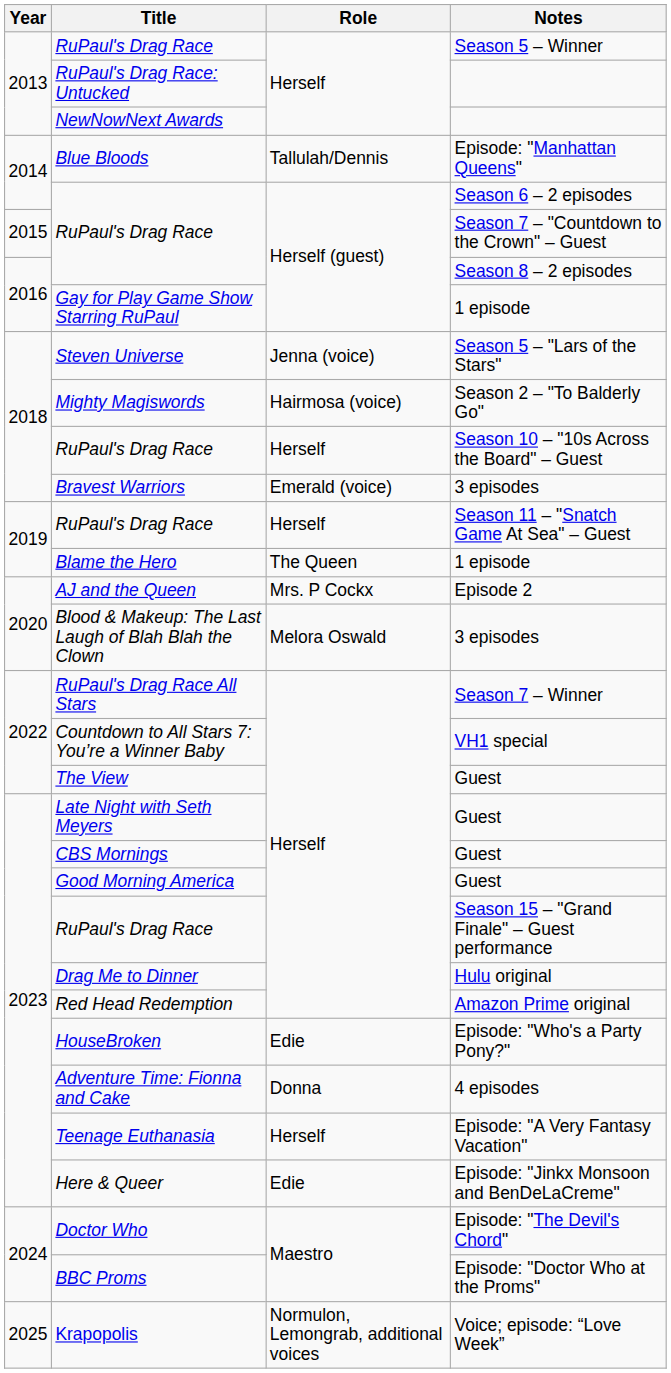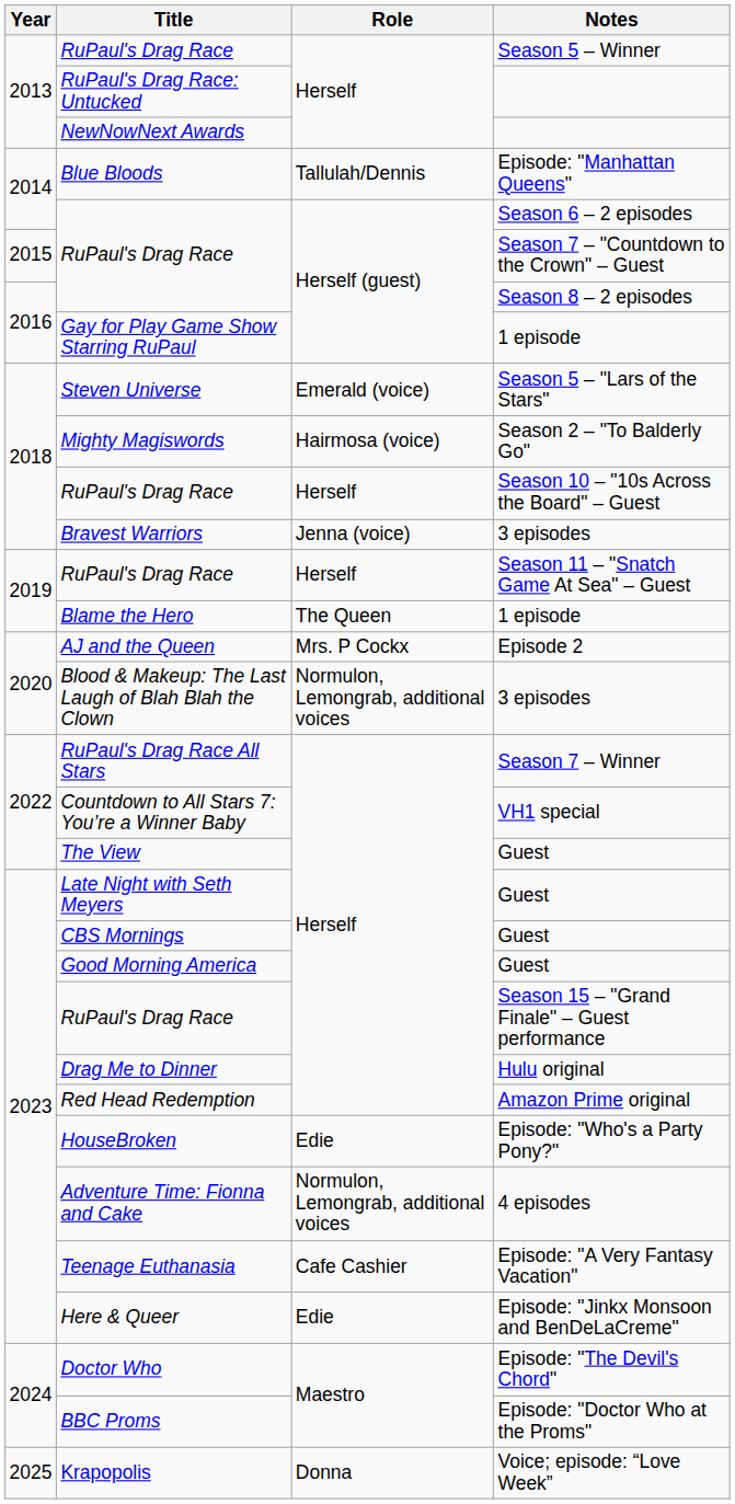 <table class="wikitable sortable">
 <tr>
 <th>Year</th>
 <th>Title</th>
 <th>Role</th>
 <th class="unsortable">Notes</th>
 </tr>
 <tr>
 <td scope="row" rowspan="3">2013</td>
 <td><em><a href='#'>RuPaul's Drag Race</a></em></td>
 <td scope="row" rowspan="3">Herself</td>
 <td><a href='#'>Season 5</a> – Winner</td>
 </tr>
 <tr>
 <td><em><a href='#'>RuPaul's Drag Race: Untucked</a></em></td>
 <td></td>
 </tr>
 <tr>
 <td><em><a href='#'>NewNowNext Awards</a></em></td>
 <td></td>
 </tr>
 <tr>
 <td scope="row" rowspan="2">2014</td>
 <td><em><a href='#'>Blue Bloods</a></em></td>
 <td>Tallulah/Dennis</td>
 <td>Episode: "<a href='#'>Manhattan Queens</a>"</td>
 </tr>
 <tr>
 <td scope="row" rowspan="3"><em>RuPaul's Drag Race</em></td>
 <td scope="row" rowspan="4">Herself (guest)</td>
 <td><a href='#'>Season 6</a> – 2 episodes</td>
 </tr>
 <tr>
 <td>2015</td>
 <td><a href='#'>Season 7</a> – "Countdown to the Crown" – Guest</td>
 </tr>
 <tr>
 <td scope="row" rowspan="2">2016</td>
 <td><a href='#'>Season 8</a> – 2 episodes</td>
 </tr>
 <tr>
 <td><em><a href='#'>Gay for Play Game Show Starring RuPaul</a></em></td>
 <td>1 episode</td>
 </tr>
 <tr>
 <td scope="row" rowspan="4">2018</td>
 <td><em><a href='#'>Steven Universe</a></em></td>
-<td>Jenna (voice)</td>
+<td>Emerald (voice)</td>
 <td><a href='#'>Season 5</a> – "Lars of the Stars"</td>
 </tr>
 <tr>
 <td><em><a href='#'>Mighty Magiswords</a></em></td>
 <td>Hairmosa (voice)</td>
 <td>Season 2 – "To Balderly Go"</td>
 </tr>
 <tr>
 <td><em>RuPaul's Drag Race</em></td>
 <td>Herself</td>
 <td><a href='#'>Season 10</a> – "10s Across the Board" – Guest</td>
 </tr>
 <tr>
 <td><em><a href='#'>Bravest Warriors</a></em></td>
-<td>Emerald (voice)</td>
+<td>Jenna (voice)</td>
 <td>3 episodes</td>
 </tr>
 <tr>
 <td scope="row" rowspan="2">2019</td>
 <td><em>RuPaul's Drag Race</em></td>
 <td>Herself</td>
 <td><a href='#'>Season 11</a> – "<a href='#'>Snatch Game</a> At Sea" – Guest</td>
 </tr>
 <tr>
 <td><em><a href='#'>Blame the Hero</a></em></td>
 <td>The Queen</td>
 <td>1 episode</td>
 </tr>
 <tr>
 <td rowspan="2">2020</td>
 <td><em><a href='#'>AJ and the Queen</a></em></td>
 <td>Mrs. P Cockx</td>
 <td>Episode 2</td>
 </tr>
 <tr>
 <td><em>Blood & Makeup: The Last Laugh of Blah Blah the Clown</em></td>
-<td>Melora Oswald</td>
+<td>Normulon, Lemongrab, additional voices</td>
 <td>3 episodes</td>
 </tr>
 <tr>
 <td scope="row" rowspan="3">2022</td>
 <td><em><a href='#'>RuPaul's Drag Race All Stars</a></em></td>
 <td rowspan="9" scope="row">Herself</td>
 <td><a href='#'>Season 7</a> – Winner</td>
 </tr>
 <tr>
 <td><em>Countdown to All Stars 7: You’re a Winner Baby</em></td>
 <td><a href='#'>VH1</a> special</td>
 </tr>
 <tr>
 <td><em><a href='#'>The View</a></em></td>
 <td>Guest</td>
 </tr>
 <tr>
 <td rowspan="10" scope="row">2023</td>
 <td><em><a href='#'>Late Night with Seth Meyers</a></em></td>
 <td>Guest</td>
 </tr>
 <tr>
 <td><em><a href='#'>CBS Mornings</a></em></td>
 <td>Guest</td>
 </tr>
 <tr>
 <td><em><a href='#'>Good Morning America</a></em></td>
 <td>Guest</td>
 </tr>
 <tr>
 <td><em>RuPaul's Drag Race</em></td>
 <td><a href='#'>Season 15</a> – "Grand Finale" – Guest performance</td>
 </tr>
 <tr>
 <td><em><a href='#'>Drag Me to Dinner</a></em></td>
 <td><a href='#'>Hulu</a> original</td>
 </tr>
 <tr>
 <td><em>Red Head Redemption</em></td>
 <td><a href='#'>Amazon Prime</a> original</td>
 </tr>
 <tr>
 <td><em><a href='#'>HouseBroken</a></em></td>
 <td>Edie</td>
 <td>Episode: "Who's a Party Pony?"</td>
 </tr>
 <tr>
 <td><em><a href='#'>Adventure Time: Fionna and Cake</a></em></td>
-<td>Donna</td>
+<td>Normulon, Lemongrab, additional voices</td>
 <td>4 episodes</td>
 </tr>
 <tr>
 <td><em><a href='#'>Teenage Euthanasia</a></em></td>
-<td>Herself</td>
+<td>Cafe Cashier</td>
 <td>Episode: "A Very Fantasy Vacation"</td>
 </tr>
 <tr>
 <td><em>Here & Queer</em></td>
 <td>Edie</td>
 <td>Episode: "Jinkx Monsoon and BenDeLaCreme"</td>
 </tr>
 <tr>
 <td scope="row" rowspan="2">2024</td>
 <td><em><a href='#'>Doctor Who</a></em></td>
 <td scope="row" rowspan="2">Maestro</td>
 <td>Episode: "<a href='#'>The Devil's Chord</a>"</td>
 </tr>
 <tr>
 <td><em><a href='#'>BBC Proms</a></em></td>
 <td>Episode: "Doctor Who at the Proms"</td>
 </tr>
 <tr>
 <td>2025</td>
 <td><a href='#'>Krapopolis</a></td>
-<td>Normulon, Lemongrab, additional voices</td>
+<td>Donna</td>
 <td>Voice; episode: “Love Week”</td>
 </tr>
 </table>
